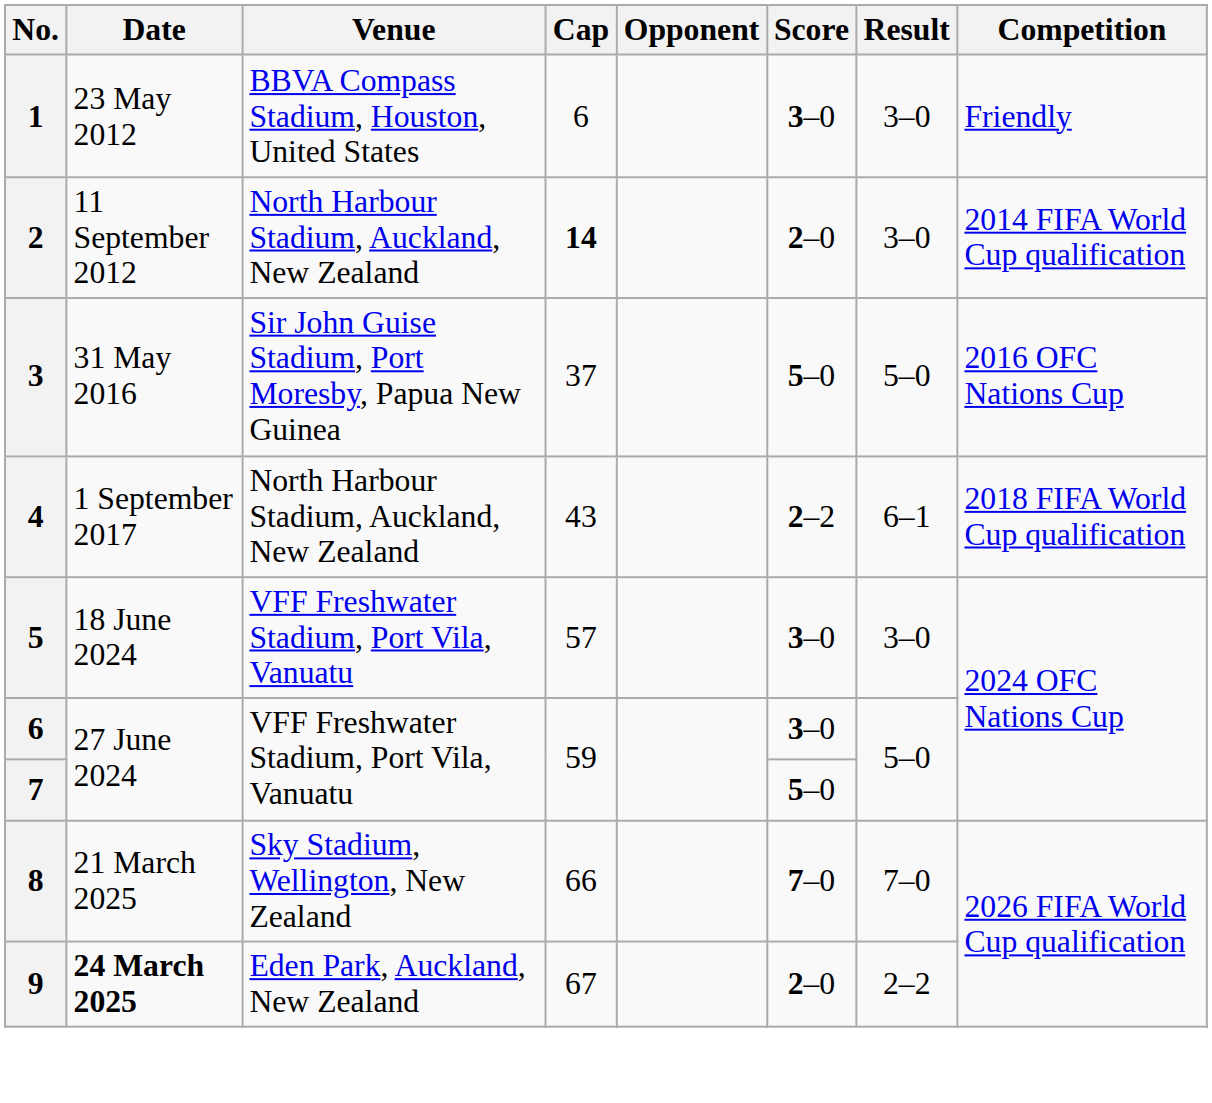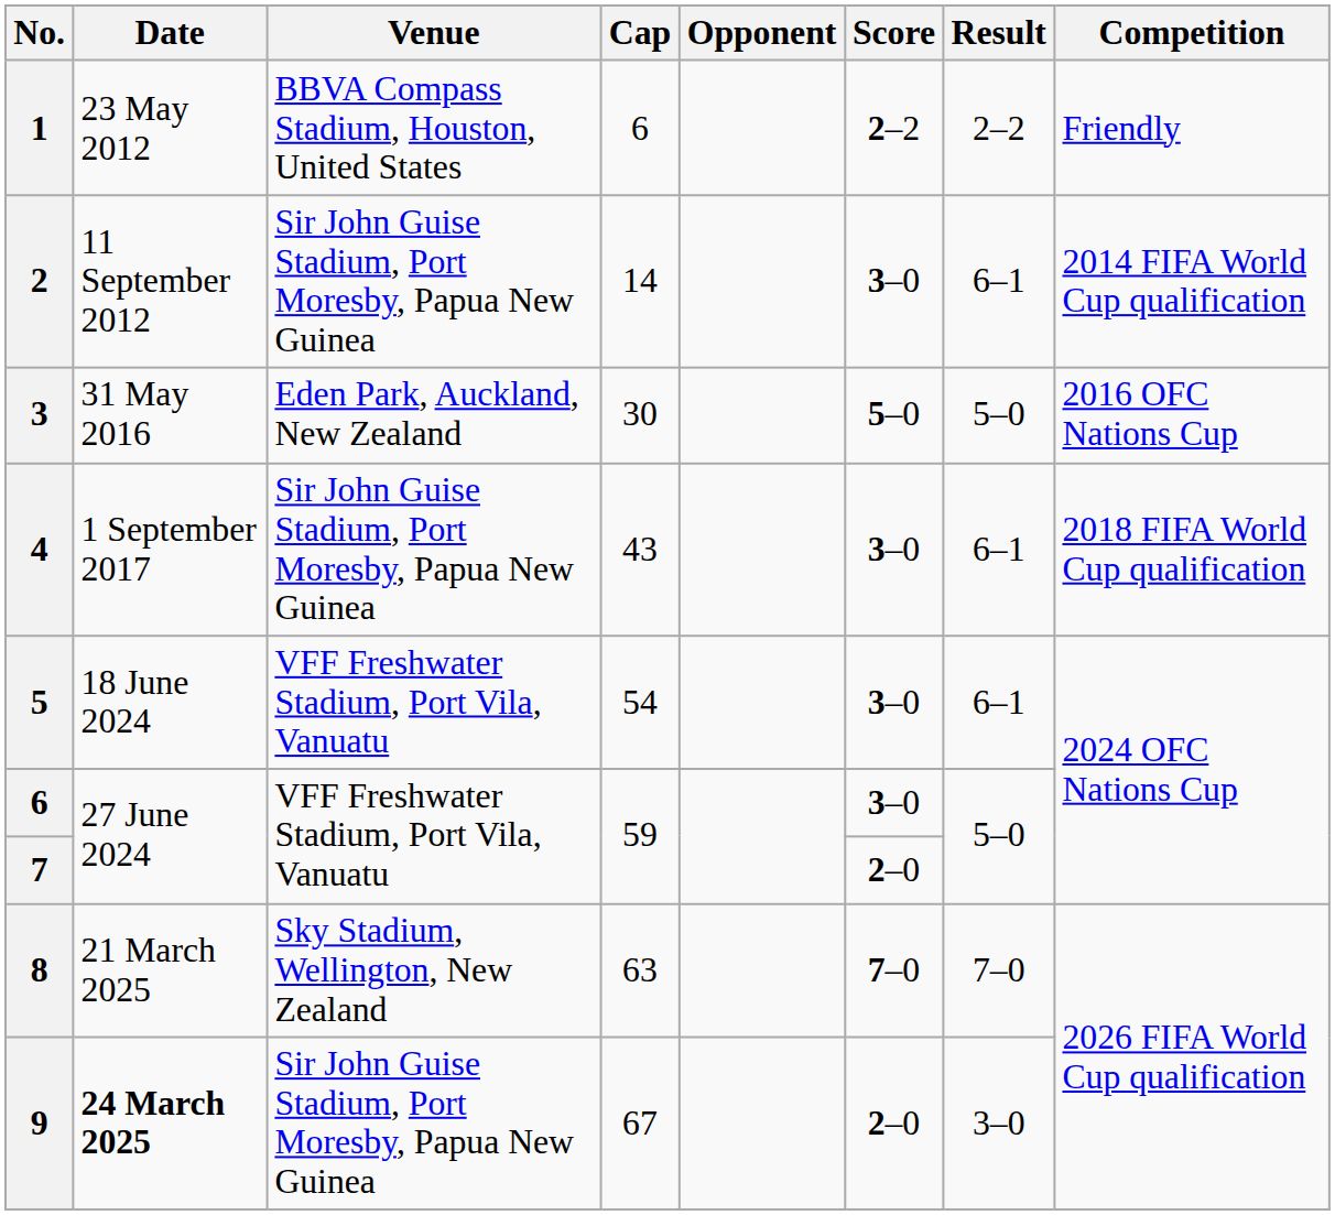 <table class="wikitable sortable plainrowheaders">
 <tr>
 <th scope=col>No.</th>
 <th scope=col data-sort-type=date>Date</th>
 <th scope=col>Venue</th>
 <th scope=col>Cap</th>
 <th scope=col>Opponent</th>
 <th scope=col>Score</th>
 <th scope=col>Result</th>
 <th scope=col>Competition</th>
 </tr>
 <tr>
 <th scope=row>1</th>
 <td>23 May 2012</td>
 <td><a href='#'>BBVA Compass Stadium</a>, <a href='#'>Houston</a>, United States</td>
 <td align=center>6</td>
 <td></td>
-<td align=center><strong>3</strong>–0</td>
-<td align=center>3–0</td>
+<td align=center><strong>2</strong>–2</td>
+<td align=center>2–2</td>
 <td><a href='#'>Friendly</a></td>
 </tr>
 <tr>
 <th scope=row>2</th>
 <td>11 September 2012</td>
-<td><a href='#'>North Harbour Stadium</a>, <a href='#'>Auckland</a>, New Zealand</td>
-<td align=center><strong>14</strong></td>
+<td><a href='#'>Sir John Guise Stadium</a>, <a href='#'>Port Moresby</a>, Papua New Guinea</td>
+<td align=center>14</td>
 <td></td>
-<td align=center><strong>2</strong>–0</td>
-<td align=center>3–0</td>
+<td align=center><strong>3</strong>–0</td>
+<td align=center>6–1</td>
 <td><a href='#'>2014 FIFA World Cup qualification</a></td>
 </tr>
 <tr>
 <th scope=row>3</th>
 <td>31 May 2016</td>
-<td><a href='#'>Sir John Guise Stadium</a>, <a href='#'>Port Moresby</a>, Papua New Guinea</td>
-<td align=center>37</td>
+<td><a href='#'>Eden Park</a>, <a href='#'>Auckland</a>, New Zealand</td>
+<td align=center>30</td>
 <td></td>
 <td align=center><strong>5</strong>–0</td>
 <td align=center>5–0</td>
 <td><a href='#'>2016 OFC Nations Cup</a></td>
 </tr>
 <tr>
 <th scope=row>4</th>
 <td>1 September 2017</td>
-<td>North Harbour Stadium, Auckland, New Zealand</td>
+<td><a href='#'>Sir John Guise Stadium</a>, <a href='#'>Port Moresby</a>, Papua New Guinea</td>
 <td align=center>43</td>
 <td></td>
-<td align=center><strong>2</strong>–2</td>
+<td align=center><strong>3</strong>–0</td>
 <td align=center>6–1</td>
 <td><a href='#'>2018 FIFA World Cup qualification</a></td>
 </tr>
 <tr>
 <th scope=row>5</th>
 <td>18 June 2024</td>
 <td><a href='#'>VFF Freshwater Stadium</a>, <a href='#'>Port Vila</a>, <a href='#'>Vanuatu</a></td>
-<td align=center>57</td>
+<td align=center>54</td>
 <td></td>
 <td align=center><strong>3</strong>–0</td>
-<td align=center>3–0</td>
+<td align=center>6–1</td>
 <td rowspan=3><a href='#'>2024 OFC Nations Cup</a></td>
 </tr>
 <tr>
 <th scope=row>6</th>
 <td rowspan=2>27 June 2024</td>
 <td rowspan=2>VFF Freshwater Stadium, Port Vila, Vanuatu</td>
 <td rowspan=2 align=center>59</td>
 <td rowspan=2></td>
 <td align=center><strong>3</strong>–0</td>
 <td rowspan=2 align=center>5–0</td>
 </tr>
 <tr>
 <th scope=row>7</th>
-<td align=center><strong>5</strong>–0</td>
+<td align=center><strong>2</strong>–0</td>
 </tr>
 <tr>
 <th scope=row>8</th>
 <td>21 March 2025</td>
 <td><a href='#'>Sky Stadium</a>, <a href='#'>Wellington</a>, New Zealand</td>
-<td align=center>66</td>
+<td align=center>63</td>
 <td></td>
 <td align=center><strong>7</strong>–0</td>
 <td align=center>7–0</td>
 <td rowspan="2"><a href='#'>2026 FIFA World Cup qualification</a></td>
 </tr>
 <tr>
 <th scope=row>9</th>
 <td><strong>24 March 2025</strong></td>
-<td><a href='#'>Eden Park</a>, <a href='#'>Auckland</a>, New Zealand</td>
+<td><a href='#'>Sir John Guise Stadium</a>, <a href='#'>Port Moresby</a>, Papua New Guinea</td>
 <td align=center>67</td>
 <td></td>
 <td align=center><strong>2</strong>–0</td>
-<td align=center>2–2</td>
+<td align=center>3–0</td>
 </tr>
 </table>
